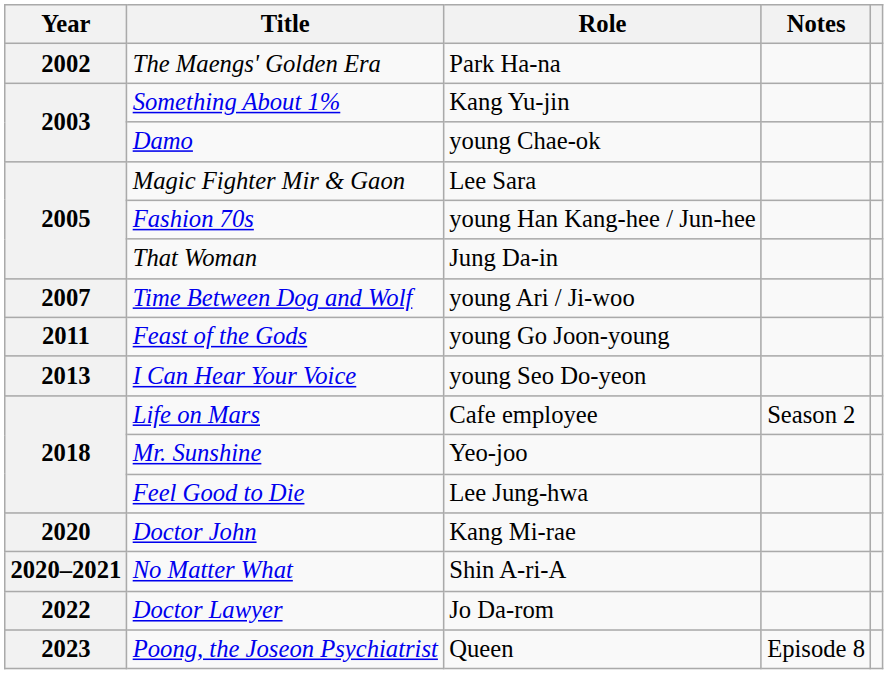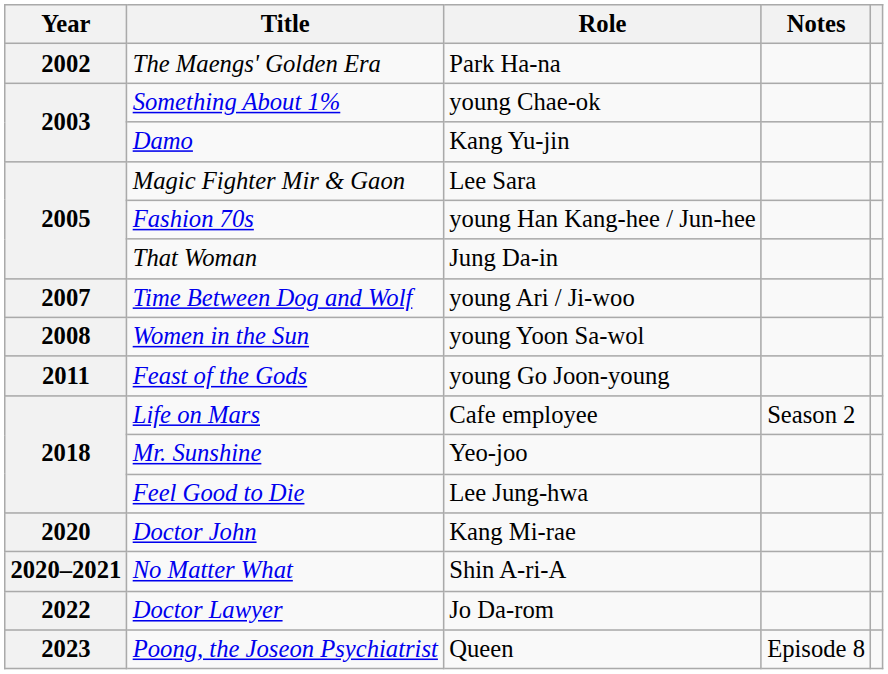 <table class="wikitable plainrowheaders sortable">
 <tr>
 <th scope="col">Year</th>
 <th scope="col">Title</th>
 <th scope="col">Role</th>
 <th scope="col">Notes</th>
 <th scope="col" class="unsortable"></th>
 </tr>
 <tr>
 <th scope="row">2002</th>
 <td><em>The Maengs' Golden Era</em></td>
 <td>Park Ha-na</td>
 <td></td>
 <td style="text-align:center"></td>
 </tr>
 <tr>
 <th scope="row" rowspan="2">2003</th>
 <td><em><a href='#'>Something About 1%</a></em></td>
-<td>Kang Yu-jin</td>
+<td>young Chae-ok</td>
 <td></td>
 <td style="text-align:center"></td>
 </tr>
 <tr>
 <td><em><a href='#'>Damo</a></em></td>
-<td>young Chae-ok</td>
+<td>Kang Yu-jin</td>
 <td></td>
 <td style="text-align:center"></td>
 </tr>
 <tr>
 <th scope="row" rowspan="3">2005</th>
 <td><em>Magic Fighter Mir & Gaon</em></td>
 <td>Lee Sara</td>
 <td></td>
 <td style="text-align:center"></td>
 </tr>
 <tr>
 <td><em><a href='#'>Fashion 70s</a></em></td>
 <td>young Han Kang-hee / Jun-hee</td>
 <td></td>
 <td style="text-align:center"></td>
 </tr>
 <tr>
 <td><em>That Woman</em></td>
 <td>Jung Da-in</td>
 <td></td>
 <td style="text-align:center"></td>
 </tr>
 <tr>
 <th scope="row">2007</th>
 <td><em><a href='#'>Time Between Dog and Wolf</a></em></td>
 <td>young Ari / Ji-woo</td>
 <td></td>
 <td style="text-align:center"></td>
 </tr>
 <tr>
-<th scope="row">2011</th>
-<td><em><a href='#'>Feast of the Gods</a></em></td>
-<td>young Go Joon-young</td>
+<th scope="row">2008</th>
+<td><em><a href='#'>Women in the Sun</a></em></td>
+<td>young Yoon Sa-wol</td>
 <td></td>
 <td style="text-align:center"></td>
 </tr>
 <tr>
-<th scope="row">2013</th>
-<td><em><a href='#'>I Can Hear Your Voice</a></em></td>
-<td>young Seo Do-yeon</td>
+<th scope="row">2011</th>
+<td><em><a href='#'>Feast of the Gods</a></em></td>
+<td>young Go Joon-young</td>
 <td></td>
 <td style="text-align:center"></td>
 </tr>
 <tr>
 <th scope="row" rowspan="3">2018</th>
 <td><em><a href='#'>Life on Mars</a></em></td>
 <td>Cafe employee</td>
 <td>Season 2</td>
 <td style="text-align:center"></td>
 </tr>
 <tr>
 <td><em><a href='#'>Mr. Sunshine</a></em></td>
 <td>Yeo-joo</td>
 <td></td>
 <td style="text-align:center"></td>
 </tr>
 <tr>
 <td><em><a href='#'>Feel Good to Die</a></em></td>
 <td>Lee Jung-hwa</td>
 <td></td>
 <td style="text-align:center"></td>
 </tr>
 <tr>
 <th scope="row">2020</th>
 <td><em><a href='#'>Doctor John</a></em></td>
 <td>Kang Mi-rae</td>
 <td></td>
 <td style="text-align:center"></td>
 </tr>
 <tr>
 <th scope="row">2020–2021</th>
 <td><em><a href='#'>No Matter What</a></em></td>
 <td>Shin A-ri-A</td>
 <td></td>
 <td style="text-align:center"></td>
 </tr>
 <tr>
 <th scope="row">2022</th>
 <td><em><a href='#'>Doctor Lawyer</a></em></td>
 <td>Jo Da-rom</td>
 <td></td>
 <td style="text-align:center"></td>
 </tr>
 <tr>
 <th scope="row">2023</th>
 <td><em><a href='#'>Poong, the Joseon Psychiatrist</a></em></td>
 <td>Queen</td>
 <td>Episode 8</td>
 <td style="text-align:center"></td>
 </tr>
 </table>
